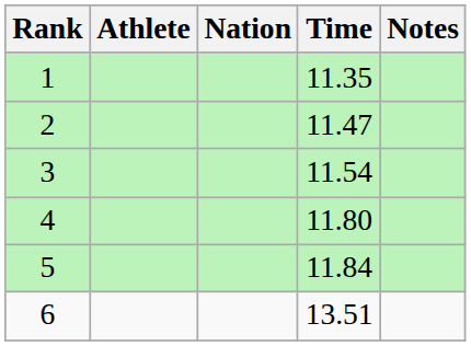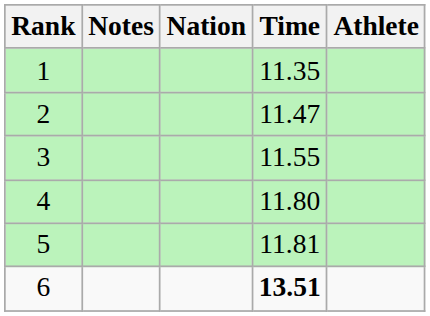 <table class="wikitable sortable" style="text-align:center">
 <tr>
 <th>Rank</th>
-<th>Athlete</th>
+<th>Notes</th>
 <th>Nation</th>
 <th>Time</th>
-<th>Notes</th>
+<th>Athlete</th>
 </tr>
 <tr bgcolor=#bbf3bb>
 <td>1</td>
-<td align=left></td>
+<td></td>
 <td align=left></td>
 <td>11.35</td>
-<td></td>
+<td align=left></td>
 </tr>
 <tr bgcolor=#bbf3bb>
 <td>2</td>
-<td align=left></td>
+<td></td>
 <td align=left></td>
 <td>11.47</td>
-<td></td>
+<td align=left></td>
 </tr>
 <tr bgcolor=#bbf3bb>
 <td>3</td>
+<td></td>
 <td align=left></td>
+<td>11.55</td>
 <td align=left></td>
-<td>11.54</td>
-<td></td>
 </tr>
 <tr bgcolor=#bbf3bb>
 <td>4</td>
-<td align=left></td>
+<td></td>
 <td align=left></td>
 <td>11.80</td>
-<td></td>
+<td align=left></td>
 </tr>
 <tr bgcolor=#bbf3bb>
 <td>5</td>
+<td></td>
 <td align=left></td>
+<td>11.81</td>
 <td align=left></td>
-<td>11.84</td>
-<td></td>
 </tr>
 <tr>
 <td>6</td>
+<td></td>
 <td align=left></td>
+<td><strong>13.51</strong></td>
 <td align=left></td>
-<td>13.51</td>
-<td></td>
 </tr>
 </table>
